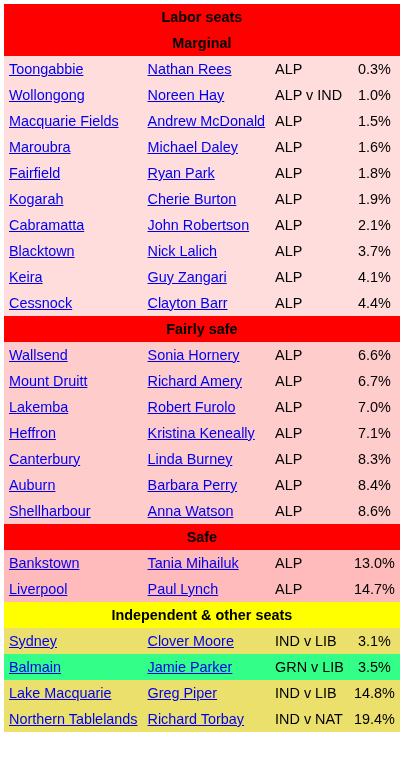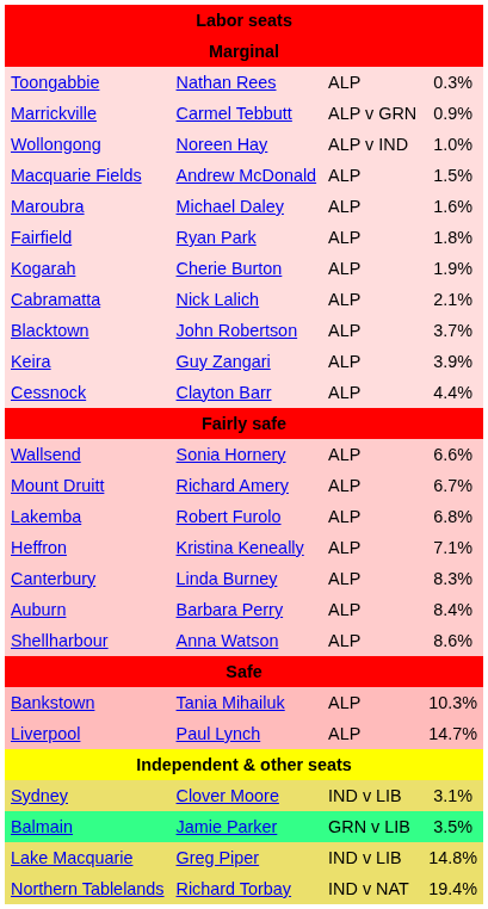 <table class="toccolours" cellpadding="5" cellspacing="0" style="float:left; margin-right:.5em; margin-top:.4em; font-size:90%;">
 <tr>
 <td colspan="4" style="text-align:center; background:RED;"><span><strong>Labor seats</strong></span></td>
 </tr>
 <tr>
 <td colspan="4" style="text-align:center; background:red;"><span><strong>Marginal</strong></span></td>
 </tr>
 <tr>
 <td style="text-align:left; background:#fdd;"><a href='#'>Toongabbie</a></td>
 <td style="text-align:left; background:#fdd;"><a href='#'>Nathan Rees</a></td>
 <td style="text-align:left; background:#fdd;">ALP</td>
 <td style="text-align:center; background:#fdd;">0.3%</td>
+</tr>
+<tr>
+<td style="text-align:left; background:#fdd;"><a href='#'>Marrickville</a></td>
+<td style="text-align:left; background:#fdd;"><a href='#'>Carmel Tebbutt</a></td>
+<td style="text-align:left; background:#fdd;">ALP v GRN</td>
+<td style="text-align:center; background:#fdd;">0.9%</td>
 </tr>
 <tr>
 <td style="text-align:left; background:#fdd;"><a href='#'>Wollongong</a></td>
 <td style="text-align:left; background:#fdd;"><a href='#'>Noreen Hay</a></td>
 <td style="text-align:left; background:#fdd;">ALP v IND</td>
 <td style="text-align:center; background:#fdd;">1.0%</td>
 </tr>
 <tr>
 <td style="text-align:left; background:#fdd;"><a href='#'>Macquarie Fields</a></td>
 <td style="text-align:left; background:#fdd;"><a href='#'>Andrew McDonald</a></td>
 <td style="text-align:left; background:#fdd;">ALP</td>
 <td style="text-align:center; background:#fdd;">1.5%</td>
 </tr>
 <tr>
 <td style="text-align:left; background:#fdd;"><a href='#'>Maroubra</a></td>
 <td style="text-align:left; background:#fdd;"><a href='#'>Michael Daley</a></td>
 <td style="text-align:left; background:#fdd;">ALP</td>
 <td style="text-align:center; background:#fdd;">1.6%</td>
 </tr>
 <tr>
 <td style="text-align:left; background:#fdd;"><a href='#'>Fairfield</a></td>
 <td style="text-align:left; background:#fdd;"><a href='#'>Ryan Park</a></td>
 <td style="text-align:left; background:#fdd;">ALP</td>
 <td style="text-align:center; background:#fdd;">1.8%</td>
 </tr>
 <tr>
 <td style="text-align:left; background:#fdd;"><a href='#'>Kogarah</a></td>
 <td style="text-align:left; background:#fdd;"><a href='#'>Cherie Burton</a></td>
 <td style="text-align:left; background:#fdd;">ALP</td>
 <td style="text-align:center; background:#fdd;">1.9%</td>
 </tr>
 <tr>
 <td style="text-align:left; background:#fdd;"><a href='#'>Cabramatta</a></td>
-<td style="text-align:left; background:#fdd;"><a href='#'>John Robertson</a></td>
+<td style="text-align:left; background:#fdd;"><a href='#'>Nick Lalich</a></td>
 <td style="text-align:left; background:#fdd;">ALP</td>
 <td style="text-align:center; background:#fdd;">2.1%</td>
 </tr>
 <tr>
 <td style="text-align:left; background:#fdd;"><a href='#'>Blacktown</a></td>
-<td style="text-align:left; background:#fdd;"><a href='#'>Nick Lalich</a></td>
+<td style="text-align:left; background:#fdd;"><a href='#'>John Robertson</a></td>
 <td style="text-align:left; background:#fdd;">ALP</td>
 <td style="text-align:center; background:#fdd;">3.7%</td>
 </tr>
 <tr>
 <td style="text-align:left; background:#fdd;"><a href='#'>Keira</a></td>
 <td style="text-align:left; background:#fdd;"><a href='#'>Guy Zangari</a></td>
 <td style="text-align:left; background:#fdd;">ALP</td>
-<td style="text-align:center; background:#fdd;">4.1%</td>
+<td style="text-align:center; background:#fdd;">3.9%</td>
 </tr>
 <tr>
 <td style="text-align:left; background:#fdd;"><a href='#'>Cessnock</a></td>
 <td style="text-align:left; background:#fdd;"><a href='#'>Clayton Barr</a></td>
 <td style="text-align:left; background:#fdd;">ALP</td>
 <td style="text-align:center; background:#fdd;">4.4%</td>
 </tr>
 <tr>
 <td colspan="4" style="text-align:center; background:red;"><span><strong>Fairly safe</strong></span></td>
 </tr>
 <tr>
 <td style="text-align:left; background:#fcc;"><a href='#'>Wallsend</a></td>
 <td style="text-align:left; background:#fcc;"><a href='#'>Sonia Hornery</a></td>
 <td style="text-align:left; background:#fcc;">ALP</td>
 <td style="text-align:center; background:#fcc;">6.6%</td>
 </tr>
 <tr>
 <td style="text-align:left; background:#fcc;"><a href='#'>Mount Druitt</a></td>
 <td style="text-align:left; background:#fcc;"><a href='#'>Richard Amery</a></td>
 <td style="text-align:left; background:#fcc;">ALP</td>
 <td style="text-align:center; background:#fcc;">6.7%</td>
 </tr>
 <tr>
 <td style="text-align:left; background:#fcc;"><a href='#'>Lakemba</a></td>
 <td style="text-align:left; background:#fcc;"><a href='#'>Robert Furolo</a></td>
 <td style="text-align:left; background:#fcc;">ALP</td>
-<td style="text-align:center; background:#fcc;">7.0%</td>
+<td style="text-align:center; background:#fcc;">6.8%</td>
 </tr>
 <tr>
 <td style="text-align:left; background:#fcc;"><a href='#'>Heffron</a></td>
 <td style="text-align:left; background:#fcc;"><a href='#'>Kristina Keneally</a></td>
 <td style="text-align:left; background:#fcc;">ALP</td>
 <td style="text-align:center; background:#fcc;">7.1%</td>
 </tr>
 <tr>
 <td style="text-align:left; background:#fcc;"><a href='#'>Canterbury</a></td>
 <td style="text-align:left; background:#fcc;"><a href='#'>Linda Burney</a></td>
 <td style="text-align:left; background:#fcc;">ALP</td>
 <td style="text-align:center; background:#fcc;">8.3%</td>
 </tr>
 <tr>
 <td style="text-align:left; background:#fcc;"><a href='#'>Auburn</a></td>
 <td style="text-align:left; background:#fcc;"><a href='#'>Barbara Perry</a></td>
 <td style="text-align:left; background:#fcc;">ALP</td>
 <td style="text-align:center; background:#fcc;">8.4%</td>
 </tr>
 <tr>
 <td style="text-align:left; background:#fcc;"><a href='#'>Shellharbour</a></td>
 <td style="text-align:left; background:#fcc;"><a href='#'>Anna Watson</a></td>
 <td style="text-align:left; background:#fcc;">ALP</td>
 <td style="text-align:center; background:#fcc;">8.6%</td>
 </tr>
 <tr>
 <td colspan="4" style="text-align:center; background:red;"><span><strong>Safe</strong></span></td>
 </tr>
 <tr>
 <td style="text-align:left; background:#fbb;"><a href='#'>Bankstown</a></td>
 <td style="text-align:left; background:#fbb;"><a href='#'>Tania Mihailuk</a></td>
 <td style="text-align:left; background:#fbb;">ALP</td>
-<td style="text-align:center; background:#fbb;">13.0%</td>
+<td style="text-align:center; background:#fbb;">10.3%</td>
 </tr>
 <tr>
 <td style="text-align:left; background:#fbb;"><a href='#'>Liverpool</a></td>
 <td style="text-align:left; background:#fbb;"><a href='#'>Paul Lynch</a></td>
 <td style="text-align:left; background:#fbb;">ALP</td>
 <td style="text-align:center; background:#fbb;">14.7%</td>
 </tr>
 <tr>
 <td colspan="4" style="text-align:center; background:yellow;"><strong>Independent & other seats</strong></td>
 </tr>
 <tr>
 <td style="text-align:left; background:#ebe06c;"><a href='#'>Sydney</a></td>
 <td style="text-align:left; background:#ebe06c;"><a href='#'>Clover Moore</a></td>
 <td style="text-align:left; background:#ebe06c;">IND v LIB</td>
 <td style="text-align:center; background:#ebe06c;">3.1%</td>
 </tr>
 <tr>
 <td align="left" bgcolor="33FF88"><a href='#'>Balmain</a></td>
 <td align="left" bgcolor="33FF88"><a href='#'>Jamie Parker</a></td>
 <td align="left" bgcolor="33FF88">GRN v LIB</td>
 <td align="center" bgcolor="33FF88">3.5%</td>
 </tr>
 <tr>
 <td style="text-align:left; background:#ebe06c;"><a href='#'>Lake Macquarie</a></td>
 <td style="text-align:left; background:#ebe06c;"><a href='#'>Greg Piper</a></td>
 <td style="text-align:left; background:#ebe06c;">IND v LIB</td>
 <td style="text-align:center; background:#ebe06c;">14.8%</td>
 </tr>
 <tr>
 <td style="text-align:left; background:#ebe06c;"><a href='#'>Northern Tablelands</a></td>
 <td style="text-align:left; background:#ebe06c;"><a href='#'>Richard Torbay</a></td>
 <td style="text-align:left; background:#ebe06c;">IND v NAT</td>
 <td style="text-align:center; background:#ebe06c;">19.4%</td>
 </tr>
 <tr>
 </tr>
 </table>
